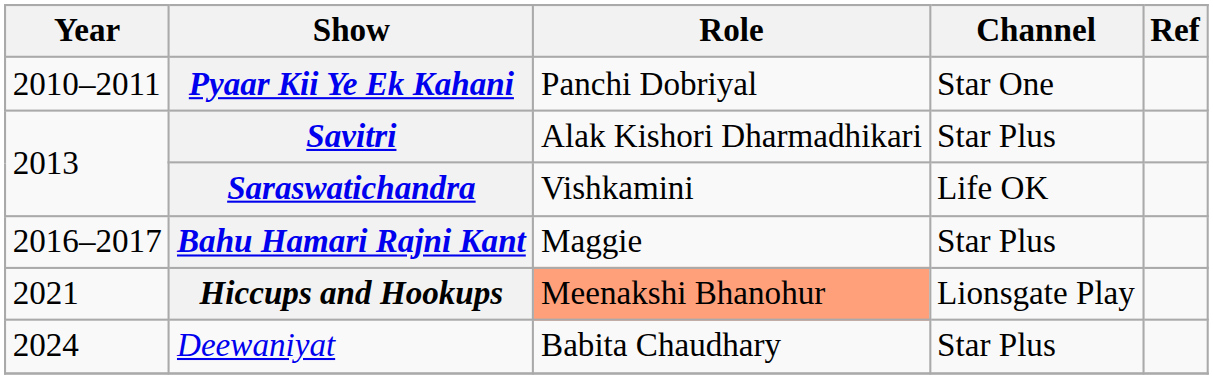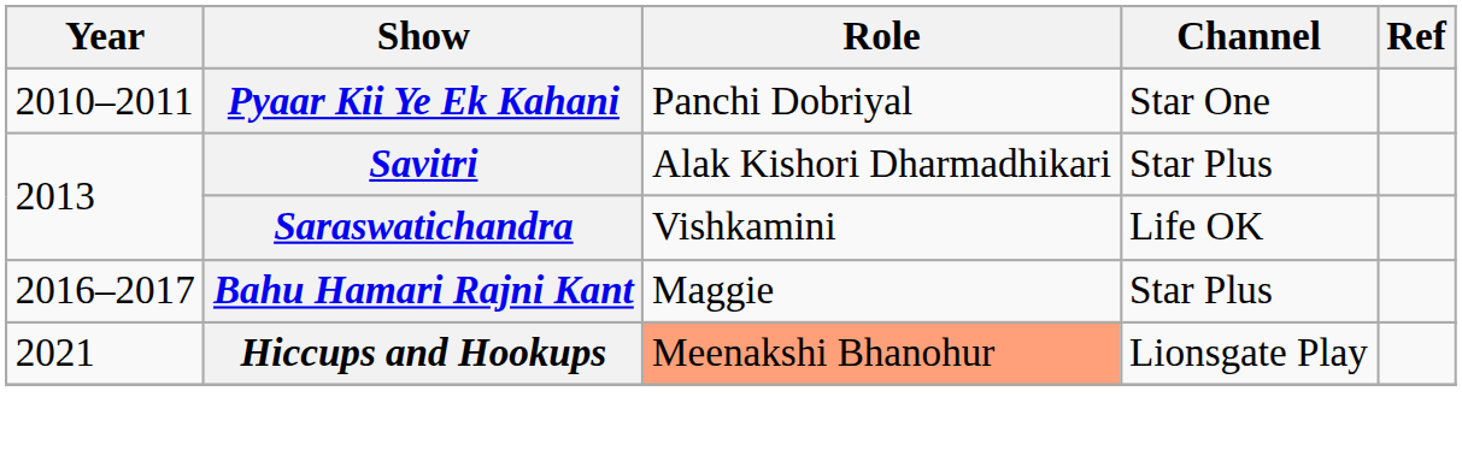 <table class="wikitable">
 <tr>
 <th>Year</th>
 <th>Show</th>
 <th>Role</th>
 <th>Channel</th>
 <th>Ref</th>
 </tr>
 <tr>
 <td>2010–2011</td>
 <th><em><a href='#'>Pyaar Kii Ye Ek Kahani</a></em></th>
 <td>Panchi Dobriyal</td>
 <td>Star One</td>
 <td></td>
 </tr>
 <tr>
 <td rowspan="2">2013</td>
 <th><em><a href='#'>Savitri</a></em></th>
 <td>Alak Kishori Dharmadhikari</td>
 <td>Star Plus</td>
 <td></td>
 </tr>
 <tr>
 <th><em><a href='#'>Saraswatichandra</a></em></th>
 <td>Vishkamini</td>
 <td>Life OK</td>
 <td></td>
 </tr>
 <tr>
 <td>2016–2017</td>
 <th><em><a href='#'>Bahu Hamari Rajni Kant</a></em></th>
 <td>Maggie</td>
 <td>Star Plus</td>
 <td></td>
 </tr>
 <tr>
 <td>2021</td>
 <th><em>Hiccups and Hookups</em></th>
 <td style="background: lightsalmon;">Meenakshi Bhanohur</td>
 <td>Lionsgate Play</td>
 <td></td>
 </tr>
 <tr>
-<td>2024</td>
-<td><em><a href='#'>Deewaniyat</a></em></td>
-<td>Babita Chaudhary</td>
-<td>Star Plus</td>
-<td></td>
-</tr>
-<tr>
 </tr>
 </table>
